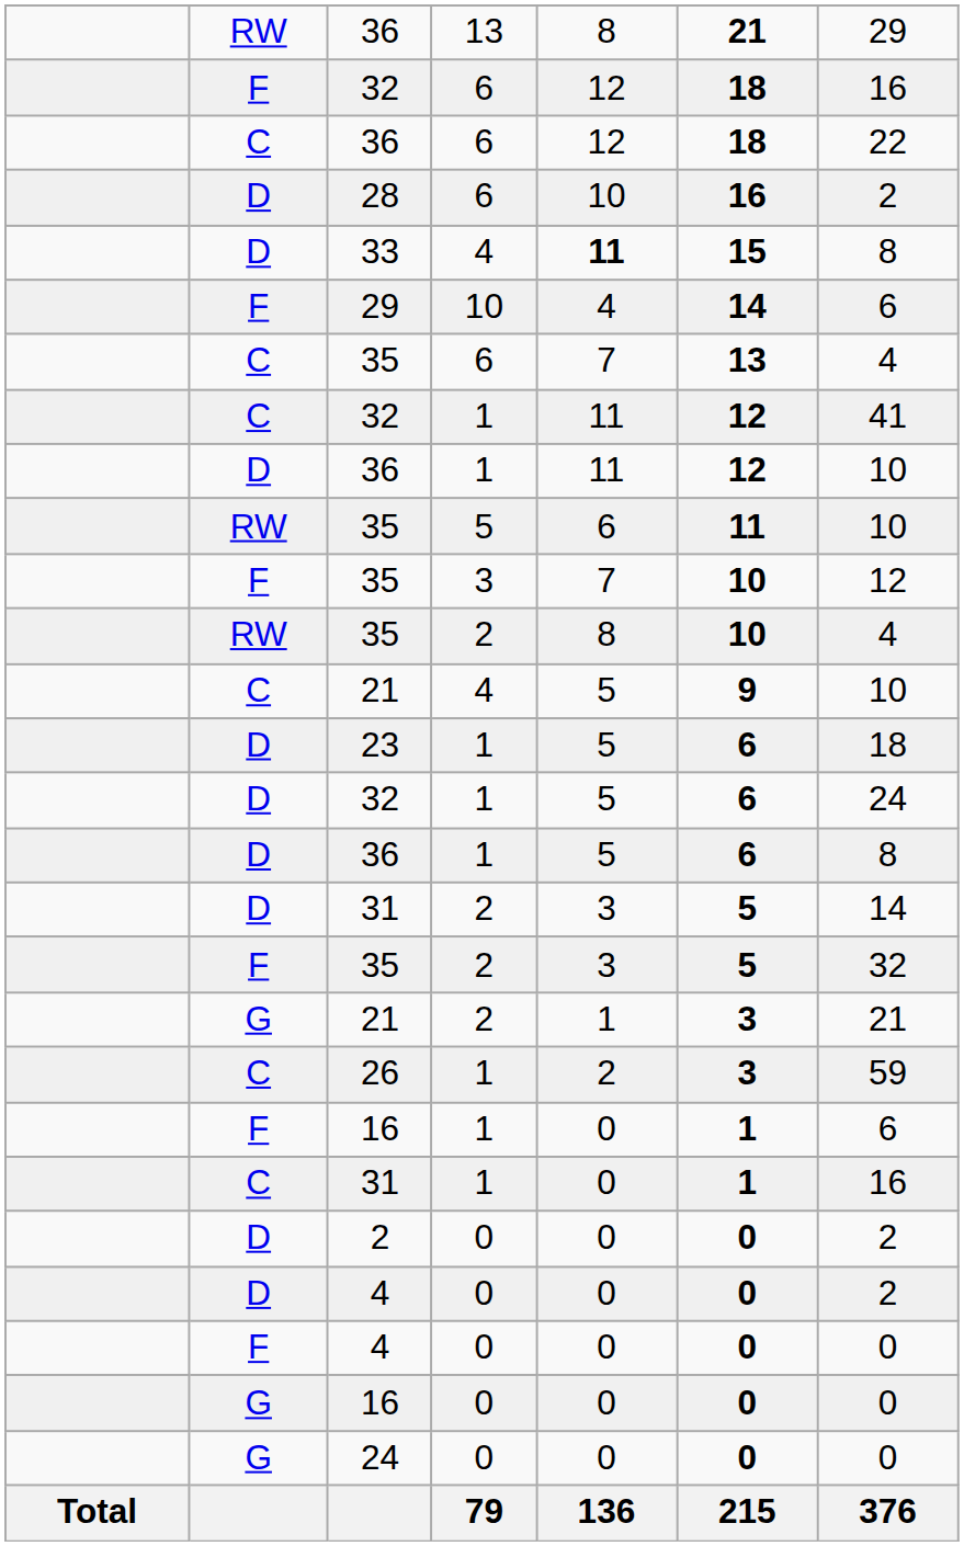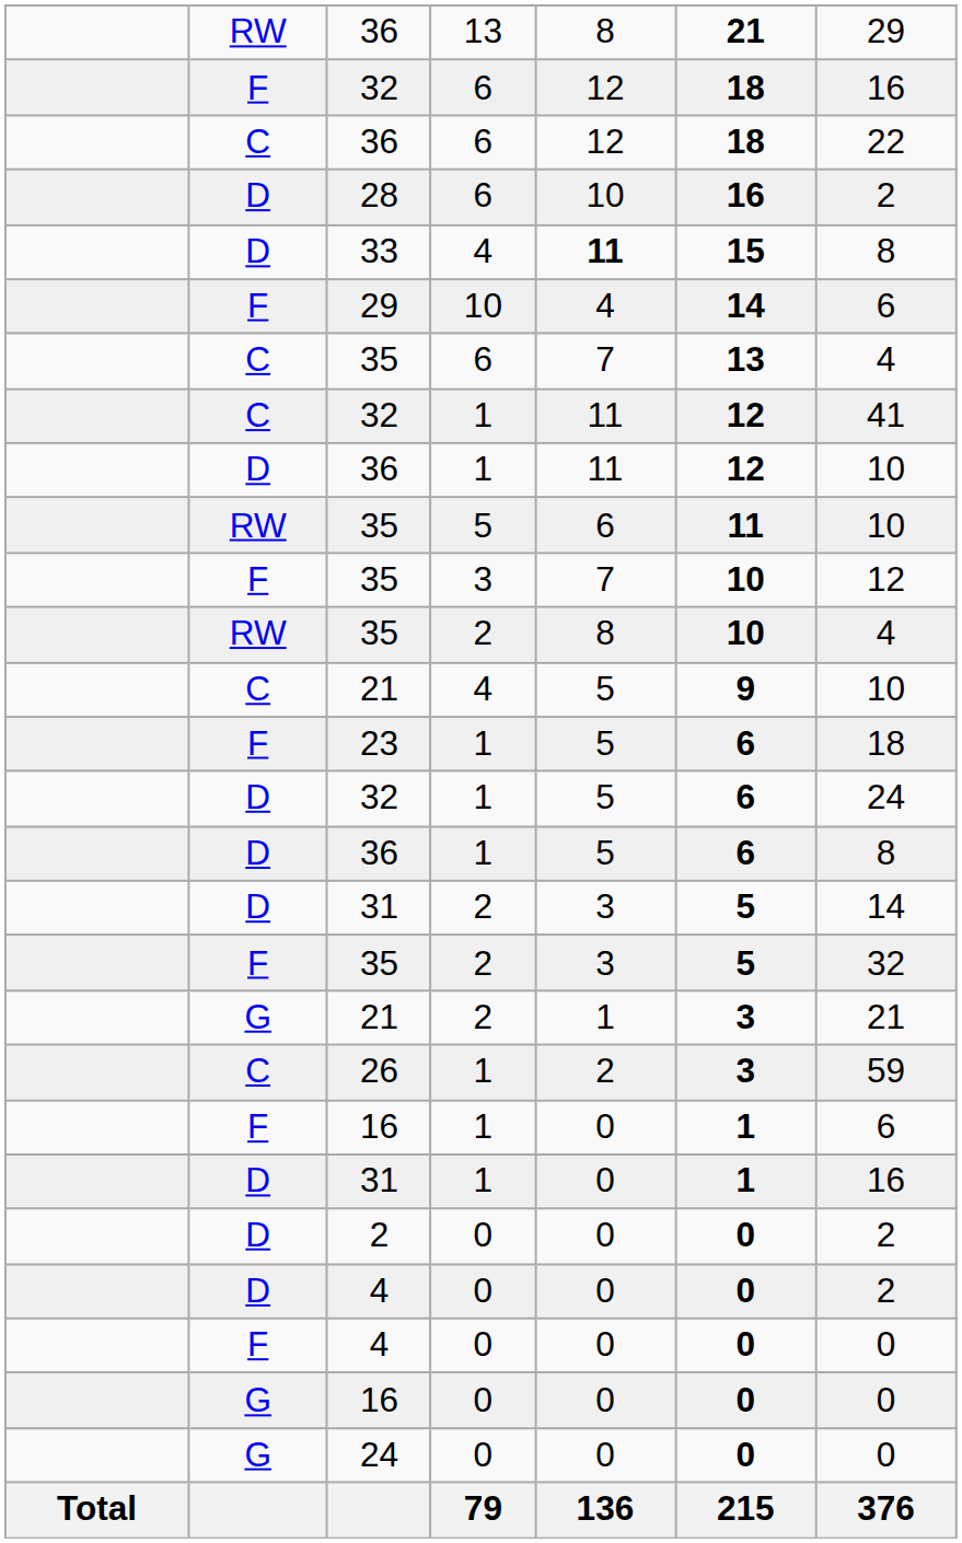 <table class="wikitable sortable" width ="50%">
 <tr align="center">
 </tr>
 <tr align="center" bgcolor="">
 <td></td>
 <td><a href='#'>RW</a></td>
 <td>36</td>
 <td>13</td>
 <td>8</td>
 <td><strong>21</strong></td>
 <td>29</td>
 </tr>
 <tr align="center" bgcolor="f0f0f0">
 <td></td>
 <td><a href='#'>F</a></td>
 <td>32</td>
 <td>6</td>
 <td>12</td>
 <td><strong>18</strong></td>
 <td>16</td>
 </tr>
 <tr align="center" bgcolor="">
 <td></td>
 <td><a href='#'>C</a></td>
 <td>36</td>
 <td>6</td>
 <td>12</td>
 <td><strong>18</strong></td>
 <td>22</td>
 </tr>
 <tr align="center" bgcolor="f0f0f0">
 <td></td>
 <td><a href='#'>D</a></td>
 <td>28</td>
 <td>6</td>
 <td>10</td>
 <td><strong>16</strong></td>
 <td>2</td>
 </tr>
 <tr align="center" bgcolor="">
 <td></td>
 <td><a href='#'>D</a></td>
 <td>33</td>
 <td>4</td>
 <td><strong>11</strong></td>
 <td><strong>15</strong></td>
 <td>8</td>
 </tr>
 <tr align="center" bgcolor="f0f0f0">
 <td></td>
 <td><a href='#'>F</a></td>
 <td>29</td>
 <td>10</td>
 <td>4</td>
 <td><strong>14</strong></td>
 <td>6</td>
 </tr>
 <tr align="center" bgcolor="">
 <td></td>
 <td><a href='#'>C</a></td>
 <td>35</td>
 <td>6</td>
 <td>7</td>
 <td><strong>13</strong></td>
 <td>4</td>
 </tr>
 <tr align="center" bgcolor="f0f0f0">
 <td></td>
 <td><a href='#'>C</a></td>
 <td>32</td>
 <td>1</td>
 <td>11</td>
 <td><strong>12</strong></td>
 <td>41</td>
 </tr>
 <tr align="center" bgcolor="">
 <td></td>
 <td><a href='#'>D</a></td>
 <td>36</td>
 <td>1</td>
 <td>11</td>
 <td><strong>12</strong></td>
 <td>10</td>
 </tr>
 <tr align="center" bgcolor="f0f0f0">
 <td></td>
 <td><a href='#'>RW</a></td>
 <td>35</td>
 <td>5</td>
 <td>6</td>
 <td><strong>11</strong></td>
 <td>10</td>
 </tr>
 <tr align="center" bgcolor="">
 <td></td>
 <td><a href='#'>F</a></td>
 <td>35</td>
 <td>3</td>
 <td>7</td>
 <td><strong>10</strong></td>
 <td>12</td>
 </tr>
 <tr align="center" bgcolor="f0f0f0">
 <td></td>
 <td><a href='#'>RW</a></td>
 <td>35</td>
 <td>2</td>
 <td>8</td>
 <td><strong>10</strong></td>
 <td>4</td>
 </tr>
 <tr align="center" bgcolor="">
 <td></td>
 <td><a href='#'>C</a></td>
 <td>21</td>
 <td>4</td>
 <td>5</td>
 <td><strong>9</strong></td>
 <td>10</td>
 </tr>
 <tr align="center" bgcolor="f0f0f0">
 <td></td>
-<td><a href='#'>D</a></td>
+<td><a href='#'>F</a></td>
 <td>23</td>
 <td>1</td>
 <td>5</td>
 <td><strong>6</strong></td>
 <td>18</td>
 </tr>
 <tr align="center" bgcolor="">
 <td></td>
 <td><a href='#'>D</a></td>
 <td>32</td>
 <td>1</td>
 <td>5</td>
 <td><strong>6</strong></td>
 <td>24</td>
 </tr>
 <tr align="center" bgcolor="f0f0f0">
 <td></td>
 <td><a href='#'>D</a></td>
 <td>36</td>
 <td>1</td>
 <td>5</td>
 <td><strong>6</strong></td>
 <td>8</td>
 </tr>
 <tr align="center" bgcolor="">
 <td></td>
 <td><a href='#'>D</a></td>
 <td>31</td>
 <td>2</td>
 <td>3</td>
 <td><strong>5</strong></td>
 <td>14</td>
 </tr>
 <tr align="center" bgcolor="f0f0f0">
 <td></td>
 <td><a href='#'>F</a></td>
 <td>35</td>
 <td>2</td>
 <td>3</td>
 <td><strong>5</strong></td>
 <td>32</td>
 </tr>
 <tr align="center" bgcolor="">
 <td></td>
 <td><a href='#'>G</a></td>
 <td>21</td>
 <td>2</td>
 <td>1</td>
 <td><strong>3</strong></td>
 <td>21</td>
 </tr>
 <tr align="center" bgcolor="f0f0f0">
 <td></td>
 <td><a href='#'>C</a></td>
 <td>26</td>
 <td>1</td>
 <td>2</td>
 <td><strong>3</strong></td>
 <td>59</td>
 </tr>
 <tr align="center" bgcolor="">
 <td></td>
 <td><a href='#'>F</a></td>
 <td>16</td>
 <td>1</td>
 <td>0</td>
 <td><strong>1</strong></td>
 <td>6</td>
 </tr>
 <tr align="center" bgcolor="f0f0f0">
 <td></td>
-<td><a href='#'>C</a></td>
+<td><a href='#'>D</a></td>
 <td>31</td>
 <td>1</td>
 <td>0</td>
 <td><strong>1</strong></td>
 <td>16</td>
 </tr>
 <tr align="center" bgcolor="">
 <td></td>
 <td><a href='#'>D</a></td>
 <td>2</td>
 <td>0</td>
 <td>0</td>
 <td><strong>0</strong></td>
 <td>2</td>
 </tr>
 <tr align="center" bgcolor="f0f0f0">
 <td></td>
 <td><a href='#'>D</a></td>
 <td>4</td>
 <td>0</td>
 <td>0</td>
 <td><strong>0</strong></td>
 <td>2</td>
 </tr>
 <tr align="center" bgcolor="">
 <td></td>
 <td><a href='#'>F</a></td>
 <td>4</td>
 <td>0</td>
 <td>0</td>
 <td><strong>0</strong></td>
 <td>0</td>
 </tr>
 <tr align="center" bgcolor="f0f0f0">
 <td></td>
 <td><a href='#'>G</a></td>
 <td>16</td>
 <td>0</td>
 <td>0</td>
 <td><strong>0</strong></td>
 <td>0</td>
 </tr>
 <tr align="center" bgcolor="">
 <td></td>
 <td><a href='#'>G</a></td>
 <td>24</td>
 <td>0</td>
 <td>0</td>
 <td><strong>0</strong></td>
 <td>0</td>
 </tr>
 <tr>
 <th>Total</th>
 <th></th>
 <th></th>
 <th>79</th>
 <th>136</th>
 <th>215</th>
 <th>376</th>
 </tr>
 </table>
